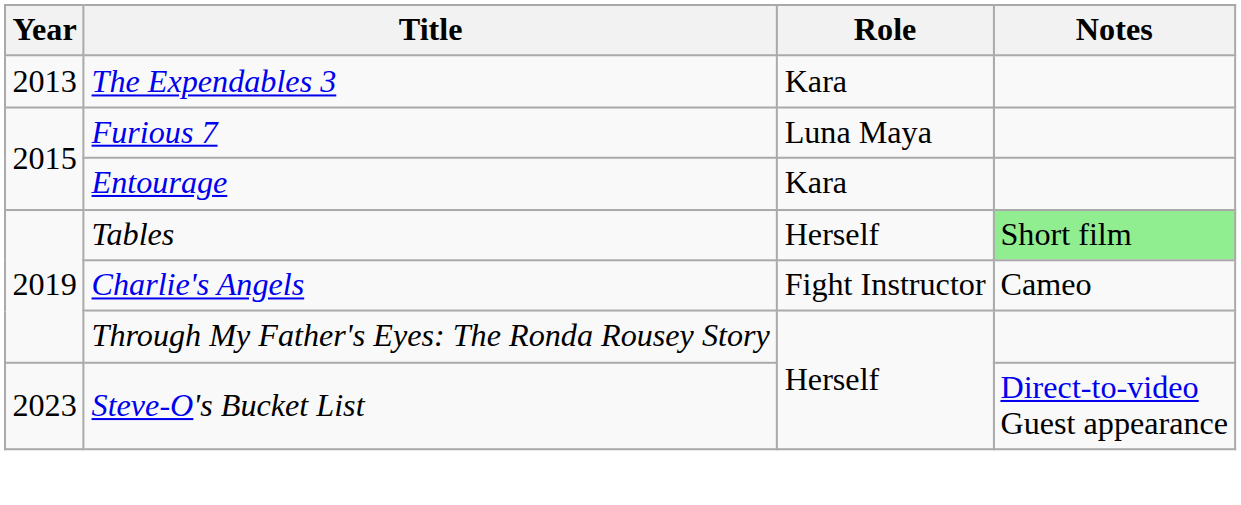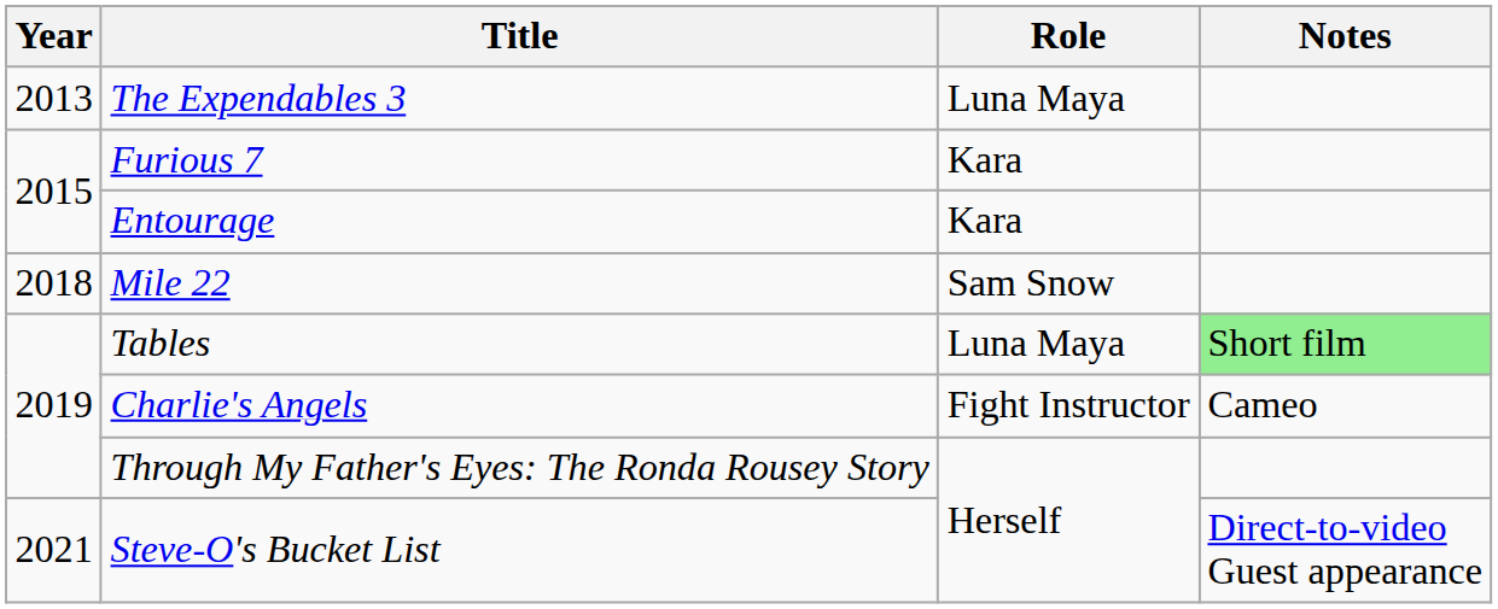 <table class="wikitable sortable">
 <tr>
 <th>Year</th>
 <th>Title</th>
 <th>Role</th>
 <th class="unsortable">Notes</th>
 </tr>
 <tr>
 <td>2013</td>
 <td><em><a href='#'>The Expendables 3</a></em></td>
-<td>Kara</td>
+<td>Luna Maya</td>
 <td></td>
 </tr>
 <tr>
 <td rowspan="2">2015</td>
 <td><em><a href='#'>Furious 7</a></em></td>
-<td>Luna Maya</td>
+<td>Kara</td>
 <td></td>
 </tr>
 <tr>
 <td><em><a href='#'>Entourage</a></em></td>
 <td>Kara</td>
 <td></td>
 </tr>
 <tr>
+<td>2018</td>
+<td><em><a href='#'>Mile 22</a></em></td>
+<td>Sam Snow</td>
+<td></td>
+</tr>
+<tr>
 <td rowspan="3">2019</td>
 <td><em>Tables</em></td>
-<td>Herself</td>
+<td>Luna Maya</td>
 <td style="background: lightgreen;">Short film</td>
 </tr>
 <tr>
 <td><em><a href='#'>Charlie's Angels</a></em></td>
 <td>Fight Instructor</td>
 <td>Cameo</td>
 </tr>
 <tr>
 <td><em>Through My Father's Eyes: The Ronda Rousey Story</em></td>
 <td rowspan="2">Herself</td>
 <td></td>
 </tr>
 <tr>
-<td>2023</td>
+<td>2021</td>
 <td><em><a href='#'>Steve-O</a>'s Bucket List</em></td>
 <td><a href='#'>Direct-to-video</a><br>Guest appearance</td>
 </tr>
 </table>
